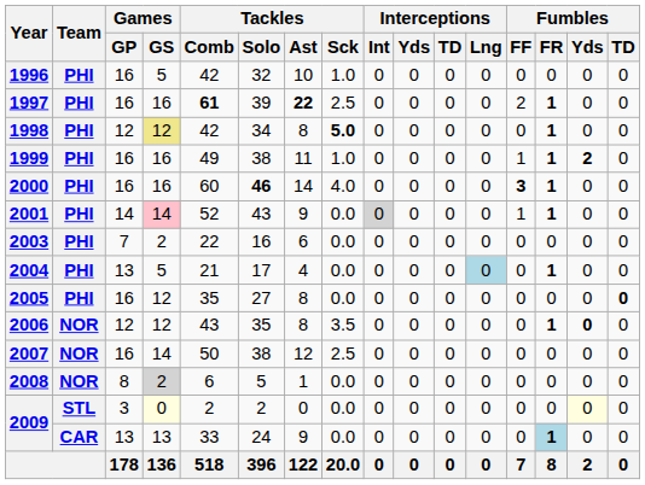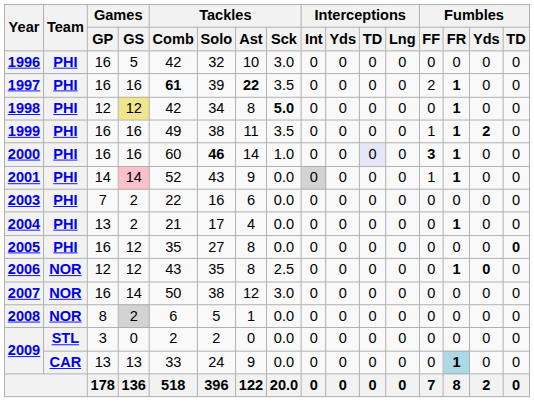 <table class="wikitable" style="text-align:center">
 <tr>
 <th rowspan="2">Year</th>
 <th rowspan="2">Team</th>
 <th colspan="2">Games</th>
 <th colspan="4">Tackles</th>
 <th colspan="4">Interceptions</th>
 <th colspan="4">Fumbles</th>
 </tr>
 <tr>
 <th>GP</th>
 <th>GS</th>
 <th>Comb</th>
 <th>Solo</th>
 <th>Ast</th>
 <th>Sck</th>
 <th>Int</th>
 <th>Yds</th>
 <th>TD</th>
 <th>Lng</th>
 <th>FF</th>
 <th>FR</th>
 <th>Yds</th>
 <th>TD</th>
 </tr>
 <tr>
 <th><a href='#'>1996</a></th>
 <th><a href='#'>PHI</a></th>
 <td>16</td>
 <td>5</td>
 <td>42</td>
 <td>32</td>
 <td>10</td>
-<td>1.0</td>
+<td>3.0</td>
 <td>0</td>
 <td>0</td>
 <td>0</td>
 <td>0</td>
 <td>0</td>
 <td>0</td>
 <td>0</td>
 <td>0</td>
 </tr>
 <tr>
 <th><a href='#'>1997</a></th>
 <th><a href='#'>PHI</a></th>
 <td>16</td>
 <td>16</td>
 <td><strong>61</strong></td>
 <td>39</td>
 <td><strong>22</strong></td>
-<td>2.5</td>
+<td>3.5</td>
 <td>0</td>
 <td>0</td>
 <td>0</td>
 <td>0</td>
 <td>2</td>
 <td><strong>1</strong></td>
 <td>0</td>
 <td>0</td>
 </tr>
 <tr>
 <th><a href='#'>1998</a></th>
 <th><a href='#'>PHI</a></th>
 <td>12</td>
 <td style="background: khaki;">12</td>
 <td>42</td>
 <td>34</td>
 <td>8</td>
 <td><strong>5.0</strong></td>
 <td>0</td>
 <td>0</td>
 <td>0</td>
 <td>0</td>
 <td>0</td>
 <td><strong>1</strong></td>
 <td>0</td>
 <td>0</td>
 </tr>
 <tr>
 <th><a href='#'>1999</a></th>
 <th><a href='#'>PHI</a></th>
 <td>16</td>
 <td>16</td>
 <td>49</td>
 <td>38</td>
 <td>11</td>
-<td>1.0</td>
+<td>3.5</td>
 <td>0</td>
 <td>0</td>
 <td>0</td>
 <td>0</td>
 <td>1</td>
 <td><strong>1</strong></td>
 <td><strong>2</strong></td>
 <td>0</td>
 </tr>
 <tr>
 <th><a href='#'>2000</a></th>
 <th><a href='#'>PHI</a></th>
 <td>16</td>
 <td>16</td>
 <td>60</td>
 <td><strong>46</strong></td>
 <td>14</td>
-<td>4.0</td>
+<td>1.0</td>
 <td>0</td>
 <td>0</td>
-<td>0</td>
+<td style="background: lavender;">0</td>
 <td>0</td>
 <td><strong>3</strong></td>
 <td><strong>1</strong></td>
 <td>0</td>
 <td>0</td>
 </tr>
 <tr>
 <th><a href='#'>2001</a></th>
 <th><a href='#'>PHI</a></th>
 <td>14</td>
 <td style="background: pink;">14</td>
 <td>52</td>
 <td>43</td>
 <td>9</td>
 <td>0.0</td>
 <td style="background: lightgrey;">0</td>
 <td>0</td>
 <td>0</td>
 <td>0</td>
 <td>1</td>
 <td><strong>1</strong></td>
 <td>0</td>
 <td>0</td>
 </tr>
 <tr>
 <th><a href='#'>2003</a></th>
 <th><a href='#'>PHI</a></th>
 <td>7</td>
 <td>2</td>
 <td>22</td>
 <td>16</td>
 <td>6</td>
 <td>0.0</td>
 <td>0</td>
 <td>0</td>
 <td>0</td>
 <td>0</td>
 <td>0</td>
 <td>0</td>
 <td>0</td>
 <td>0</td>
 </tr>
 <tr>
 <th><a href='#'>2004</a></th>
 <th><a href='#'>PHI</a></th>
 <td>13</td>
-<td>5</td>
+<td>2</td>
 <td>21</td>
 <td>17</td>
 <td>4</td>
 <td>0.0</td>
 <td>0</td>
 <td>0</td>
 <td>0</td>
-<td style="background: lightblue;">0</td>
+<td>0</td>
 <td>0</td>
 <td><strong>1</strong></td>
 <td>0</td>
 <td>0</td>
 </tr>
 <tr>
 <th><a href='#'>2005</a></th>
 <th><a href='#'>PHI</a></th>
 <td>16</td>
 <td>12</td>
 <td>35</td>
 <td>27</td>
 <td>8</td>
 <td>0.0</td>
 <td>0</td>
 <td>0</td>
 <td>0</td>
 <td>0</td>
 <td>0</td>
 <td>0</td>
 <td>0</td>
 <td><strong>0</strong></td>
 </tr>
 <tr>
 <th><a href='#'>2006</a></th>
 <th><a href='#'>NOR</a></th>
 <td>12</td>
 <td>12</td>
 <td>43</td>
 <td>35</td>
 <td>8</td>
-<td>3.5</td>
+<td>2.5</td>
 <td>0</td>
 <td>0</td>
 <td>0</td>
 <td>0</td>
 <td>0</td>
 <td><strong>1</strong></td>
 <td><strong>0</strong></td>
 <td>0</td>
 </tr>
 <tr>
 <th><a href='#'>2007</a></th>
 <th><a href='#'>NOR</a></th>
 <td>16</td>
 <td>14</td>
 <td>50</td>
 <td>38</td>
 <td>12</td>
-<td>2.5</td>
+<td>3.0</td>
 <td>0</td>
 <td>0</td>
 <td>0</td>
 <td>0</td>
 <td>0</td>
 <td>0</td>
 <td>0</td>
 <td>0</td>
 </tr>
 <tr>
 <th><a href='#'>2008</a></th>
 <th><a href='#'>NOR</a></th>
 <td>8</td>
 <td style="background: lightgrey;">2</td>
 <td>6</td>
 <td>5</td>
 <td>1</td>
 <td>0.0</td>
 <td>0</td>
 <td>0</td>
 <td>0</td>
 <td>0</td>
 <td>0</td>
 <td>0</td>
 <td>0</td>
 <td>0</td>
 </tr>
 <tr>
 <th rowspan="2"><a href='#'>2009</a></th>
 <th><a href='#'>STL</a></th>
 <td>3</td>
-<td style="background: lightyellow;">0</td>
+<td>0</td>
 <td>2</td>
 <td>2</td>
 <td>0</td>
 <td>0.0</td>
 <td>0</td>
 <td>0</td>
 <td>0</td>
 <td>0</td>
 <td>0</td>
 <td>0</td>
-<td style="background: lightyellow;">0</td>
+<td>0</td>
 <td>0</td>
 </tr>
 <tr>
 <th><a href='#'>CAR</a></th>
 <td>13</td>
 <td>13</td>
 <td>33</td>
 <td>24</td>
 <td>9</td>
 <td>0.0</td>
 <td>0</td>
 <td>0</td>
 <td>0</td>
 <td>0</td>
 <td>0</td>
 <td style="background: lightblue;"><strong>1</strong></td>
 <td>0</td>
 <td>0</td>
 </tr>
 <tr>
 <th colspan="2"></th>
 <th>178</th>
 <th>136</th>
 <th>518</th>
 <th>396</th>
 <th>122</th>
 <th>20.0</th>
 <th>0</th>
 <th>0</th>
 <th>0</th>
 <th>0</th>
 <th>7</th>
 <th>8</th>
 <th>2</th>
 <th>0</th>
 </tr>
 </table>
